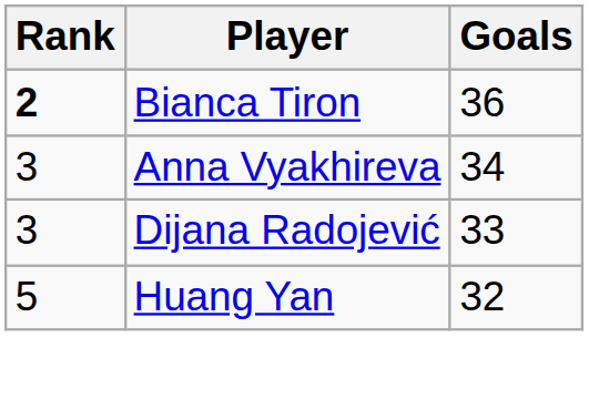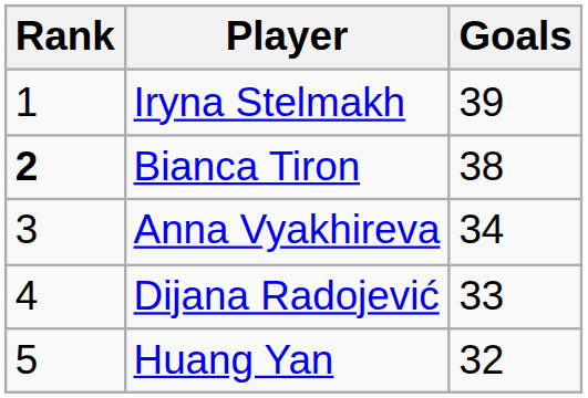 <table class="wikitable">
 <tr>
 <th>Rank</th>
 <th>Player</th>
 <th>Goals</th>
 </tr>
 <tr>
+<td>1</td>
+<td><a href='#'>Iryna Stelmakh</a></td>
+<td>39</td>
+</tr>
+<tr>
 <td><strong>2</strong></td>
 <td><a href='#'>Bianca Tiron</a></td>
-<td>36</td>
+<td>38</td>
 </tr>
 <tr>
 <td>3</td>
 <td><a href='#'>Anna Vyakhireva</a></td>
 <td>34</td>
 </tr>
 <tr>
-<td>3</td>
+<td>4</td>
 <td><a href='#'>Dijana Radojević</a></td>
 <td>33</td>
 </tr>
 <tr>
 <td>5</td>
 <td><a href='#'>Huang Yan</a></td>
 <td>32</td>
 </tr>
 </table>
